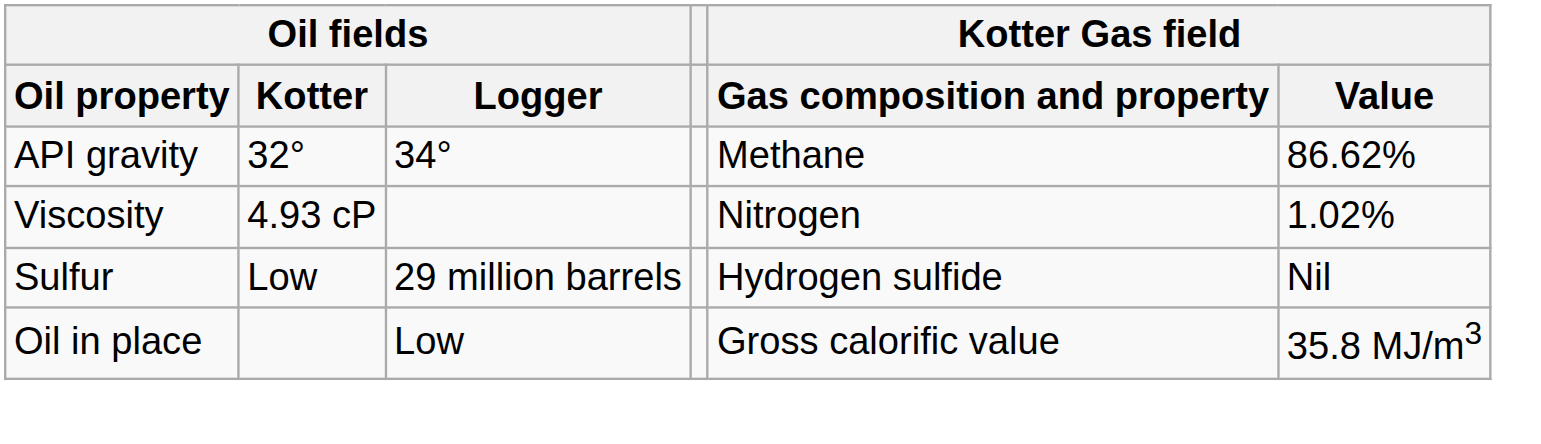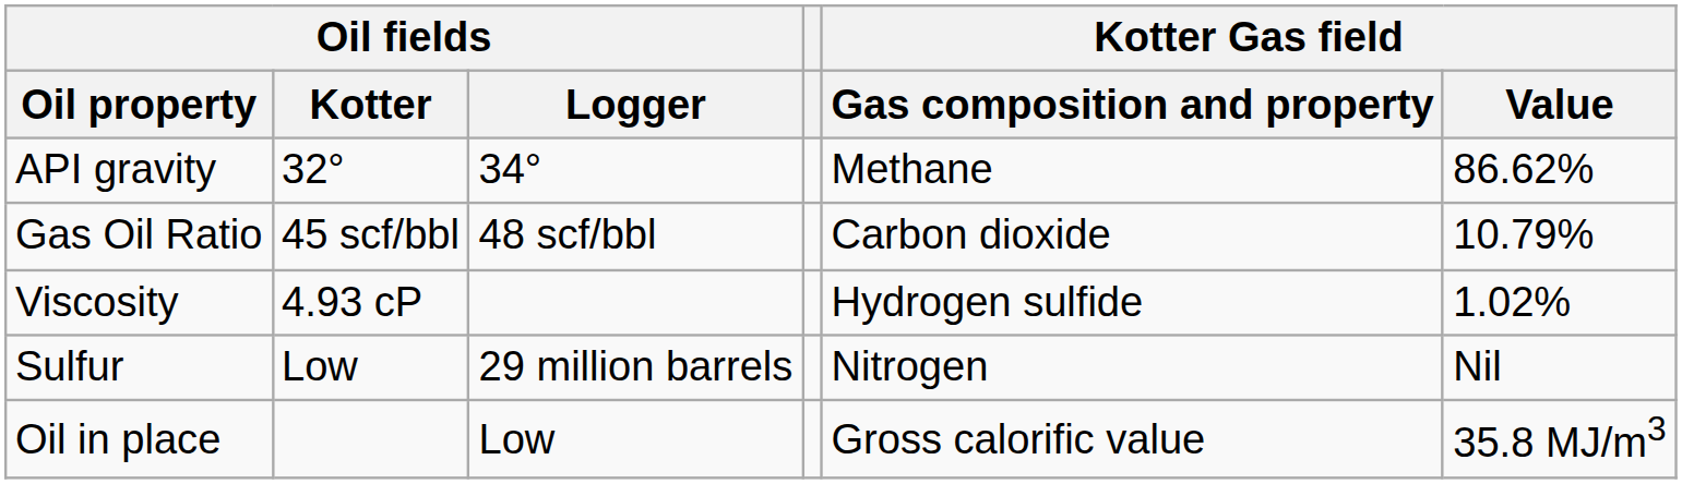 <table class="wikitable">
 <tr>
 <th colspan="3">Oil fields</th>
 <th></th>
 <th colspan="2">Kotter Gas field</th>
 </tr>
 <tr>
 <th>Oil property</th>
 <th>Kotter</th>
 <th>Logger</th>
 <th></th>
 <th>Gas composition and property</th>
 <th>Value</th>
 </tr>
 <tr>
 <td>API gravity</td>
 <td>32°</td>
 <td>34°</td>
 <td></td>
 <td>Methane</td>
 <td>86.62%</td>
 </tr>
 <tr>
+<td>Gas Oil Ratio</td>
+<td>45 scf/bbl</td>
+<td>48 scf/bbl</td>
+<td></td>
+<td>Carbon dioxide</td>
+<td>10.79%</td>
+</tr>
+<tr>
 <td>Viscosity</td>
 <td>4.93 cP</td>
 <td></td>
 <td></td>
-<td>Nitrogen</td>
+<td>Hydrogen sulfide</td>
 <td>1.02%</td>
 </tr>
 <tr>
 <td>Sulfur</td>
 <td>Low</td>
 <td>29 million barrels</td>
 <td></td>
-<td>Hydrogen sulfide</td>
+<td>Nitrogen</td>
 <td>Nil</td>
 </tr>
 <tr>
 <td>Oil in place</td>
 <td></td>
 <td>Low</td>
 <td></td>
 <td>Gross calorific value</td>
 <td>35.8 MJ/m<sup>3</sup></td>
 </tr>
 </table>
